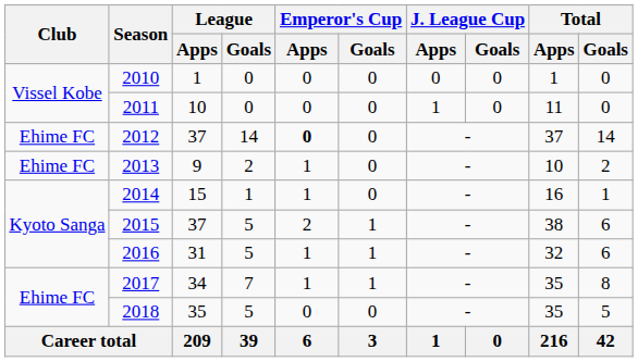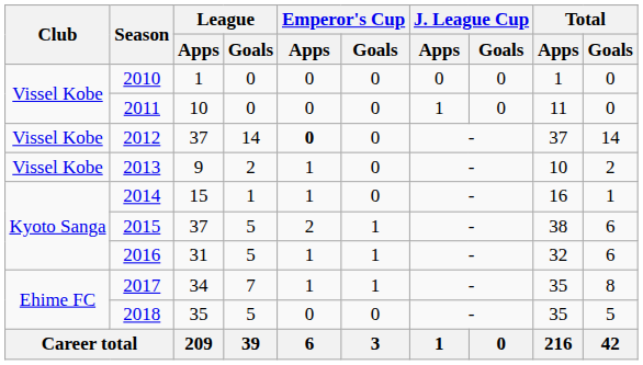 <table class="wikitable" style="text-align:center;">
 <tr>
 <th rowspan="2">Club</th>
 <th rowspan="2">Season</th>
 <th colspan="2">League</th>
 <th colspan="2"><a href='#'>Emperor's Cup</a></th>
 <th colspan="2"><a href='#'>J. League Cup</a></th>
 <th colspan="2">Total</th>
 </tr>
 <tr>
 <th>Apps</th>
 <th>Goals</th>
 <th>Apps</th>
 <th>Goals</th>
 <th>Apps</th>
 <th>Goals</th>
 <th>Apps</th>
 <th>Goals</th>
 </tr>
 <tr>
 <td rowspan="2"><a href='#'>Vissel Kobe</a></td>
 <td><a href='#'>2010</a></td>
 <td>1</td>
 <td>0</td>
 <td>0</td>
 <td>0</td>
 <td>0</td>
 <td>0</td>
 <td>1</td>
 <td>0</td>
 </tr>
 <tr>
 <td><a href='#'>2011</a></td>
 <td>10</td>
 <td>0</td>
 <td>0</td>
 <td>0</td>
 <td>1</td>
 <td>0</td>
 <td>11</td>
 <td>0</td>
 </tr>
 <tr>
-<td><a href='#'>Ehime FC</a></td>
+<td><a href='#'>Vissel Kobe</a></td>
 <td><a href='#'>2012</a></td>
 <td>37</td>
 <td>14</td>
 <td><strong>0</strong></td>
 <td>0</td>
 <td colspan="2">-</td>
 <td>37</td>
 <td>14</td>
 </tr>
 <tr>
-<td><a href='#'>Ehime FC</a></td>
+<td><a href='#'>Vissel Kobe</a></td>
 <td><a href='#'>2013</a></td>
 <td>9</td>
 <td>2</td>
 <td>1</td>
 <td>0</td>
 <td colspan="2">-</td>
 <td>10</td>
 <td>2</td>
 </tr>
 <tr>
 <td rowspan="3"><a href='#'>Kyoto Sanga</a></td>
 <td><a href='#'>2014</a></td>
 <td>15</td>
 <td>1</td>
 <td>1</td>
 <td>0</td>
 <td colspan="2">-</td>
 <td>16</td>
 <td>1</td>
 </tr>
 <tr>
 <td><a href='#'>2015</a></td>
 <td>37</td>
 <td>5</td>
 <td>2</td>
 <td>1</td>
 <td colspan="2">-</td>
 <td>38</td>
 <td>6</td>
 </tr>
 <tr>
 <td><a href='#'>2016</a></td>
 <td>31</td>
 <td>5</td>
 <td>1</td>
 <td>1</td>
 <td colspan="2">-</td>
 <td>32</td>
 <td>6</td>
 </tr>
 <tr>
 <td rowspan="2"><a href='#'>Ehime FC</a></td>
 <td><a href='#'>2017</a></td>
 <td>34</td>
 <td>7</td>
 <td>1</td>
 <td>1</td>
 <td colspan="2">-</td>
 <td>35</td>
 <td>8</td>
 </tr>
 <tr>
 <td><a href='#'>2018</a></td>
 <td>35</td>
 <td>5</td>
 <td>0</td>
 <td>0</td>
 <td colspan="2">-</td>
 <td>35</td>
 <td>5</td>
 </tr>
 <tr>
 <th colspan="2">Career total</th>
 <th>209</th>
 <th>39</th>
 <th>6</th>
 <th>3</th>
 <th>1</th>
 <th>0</th>
 <th>216</th>
 <th>42</th>
 </tr>
 </table>
